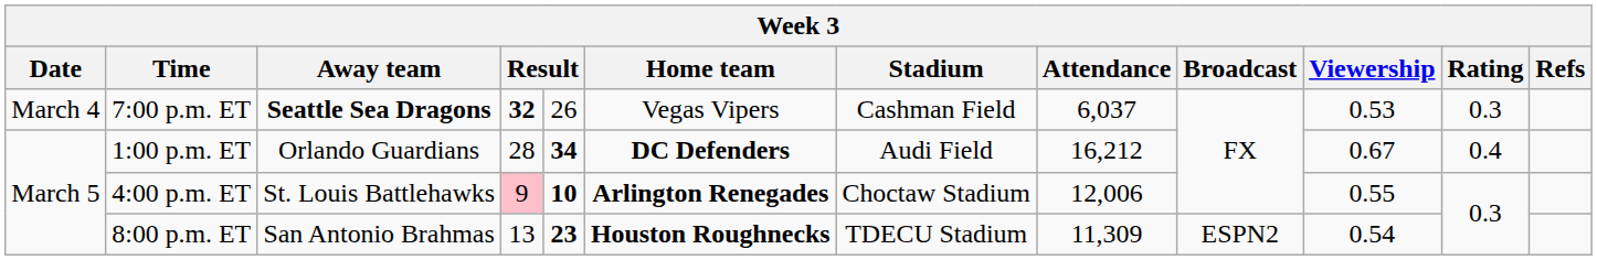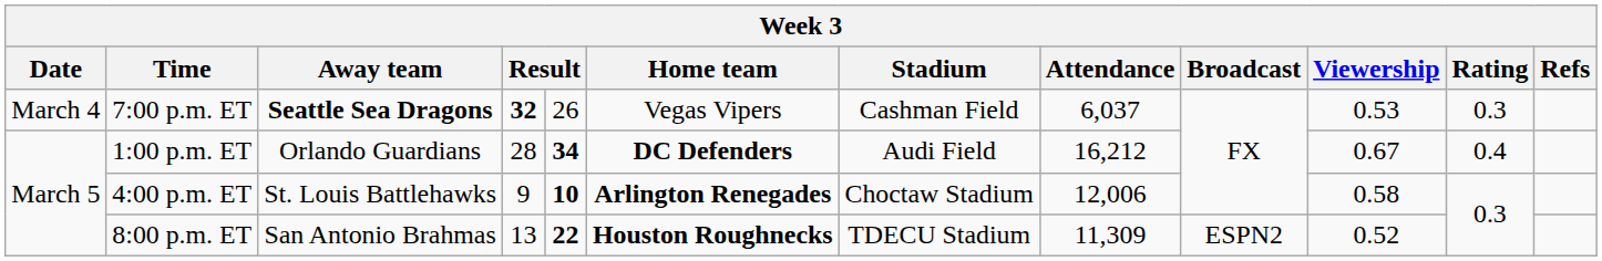 <table class="wikitable" style="text-align:center;">
 <tr>
 <th colspan="12">Week 3</th>
 </tr>
 <tr>
 <th>Date</th>
 <th>Time<br></th>
 <th>Away team</th>
 <th colspan="2">Result<br></th>
 <th>Home team</th>
 <th>Stadium</th>
 <th>Attendance</th>
 <th>Broadcast</th>
 <th><a href='#'>Viewership</a><br></th>
 <th>Rating<br></th>
 <th>Refs</th>
 </tr>
 <tr>
 <td>March 4</td>
 <td>7:00 p.m. ET</td>
 <td><strong>Seattle Sea Dragons</strong></td>
 <td><strong>32</strong></td>
 <td>26</td>
 <td>Vegas Vipers</td>
 <td>Cashman Field</td>
 <td>6,037</td>
 <td rowspan="3">FX</td>
 <td>0.53</td>
 <td>0.3</td>
 <td></td>
 </tr>
 <tr>
 <td rowspan=3>March 5</td>
 <td>1:00 p.m. ET</td>
 <td>Orlando Guardians</td>
 <td>28</td>
 <td><strong>34</strong></td>
 <td><strong>DC Defenders</strong></td>
 <td>Audi Field</td>
 <td>16,212</td>
 <td>0.67</td>
 <td>0.4</td>
 <td></td>
 </tr>
 <tr>
 <td>4:00 p.m. ET</td>
 <td>St. Louis Battlehawks</td>
-<td style="background: pink;">9</td>
+<td>9</td>
 <td><strong>10</strong></td>
 <td><strong>Arlington Renegades</strong></td>
 <td>Choctaw Stadium</td>
 <td>12,006</td>
-<td>0.55</td>
+<td>0.58</td>
 <td rowspan="2">0.3</td>
 <td></td>
 </tr>
 <tr>
 <td>8:00 p.m. ET</td>
 <td>San Antonio Brahmas</td>
 <td>13</td>
-<td><strong>23</strong></td>
+<td><strong>22</strong></td>
 <td><strong>Houston Roughnecks</strong></td>
 <td>TDECU Stadium</td>
 <td>11,309</td>
 <td>ESPN2</td>
-<td>0.54</td>
+<td>0.52</td>
 <td></td>
 </tr>
 </table>
